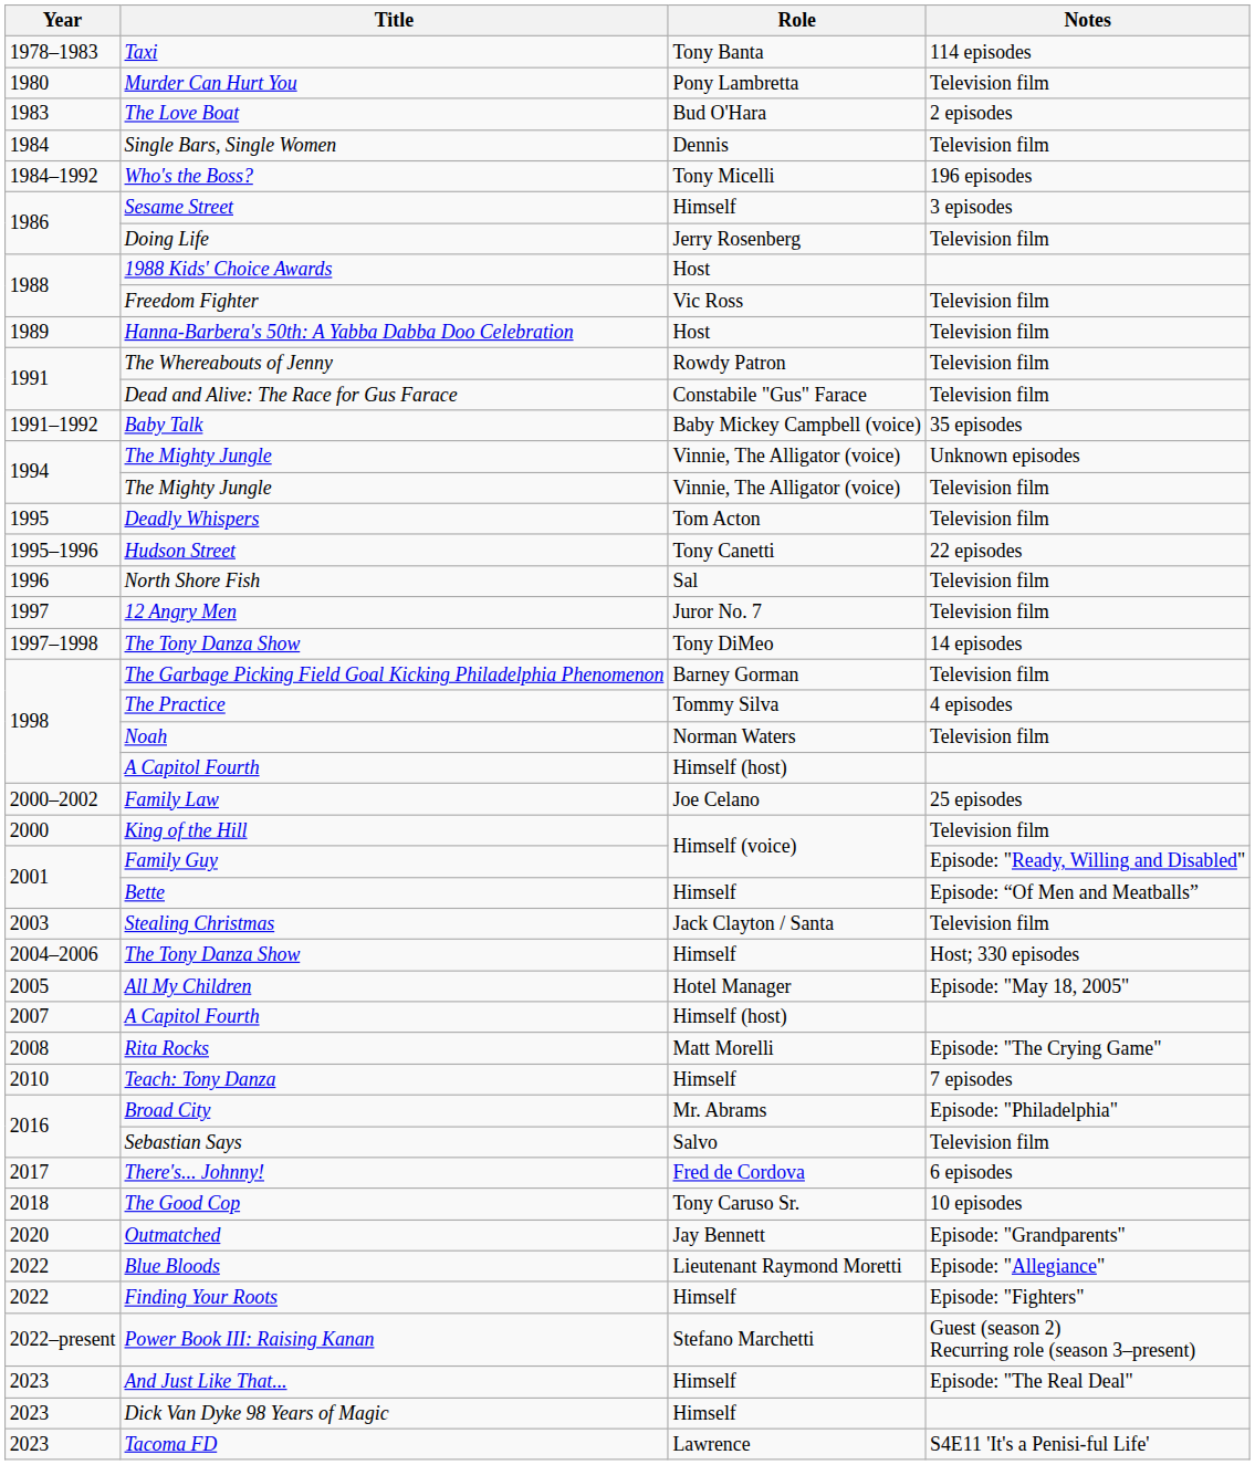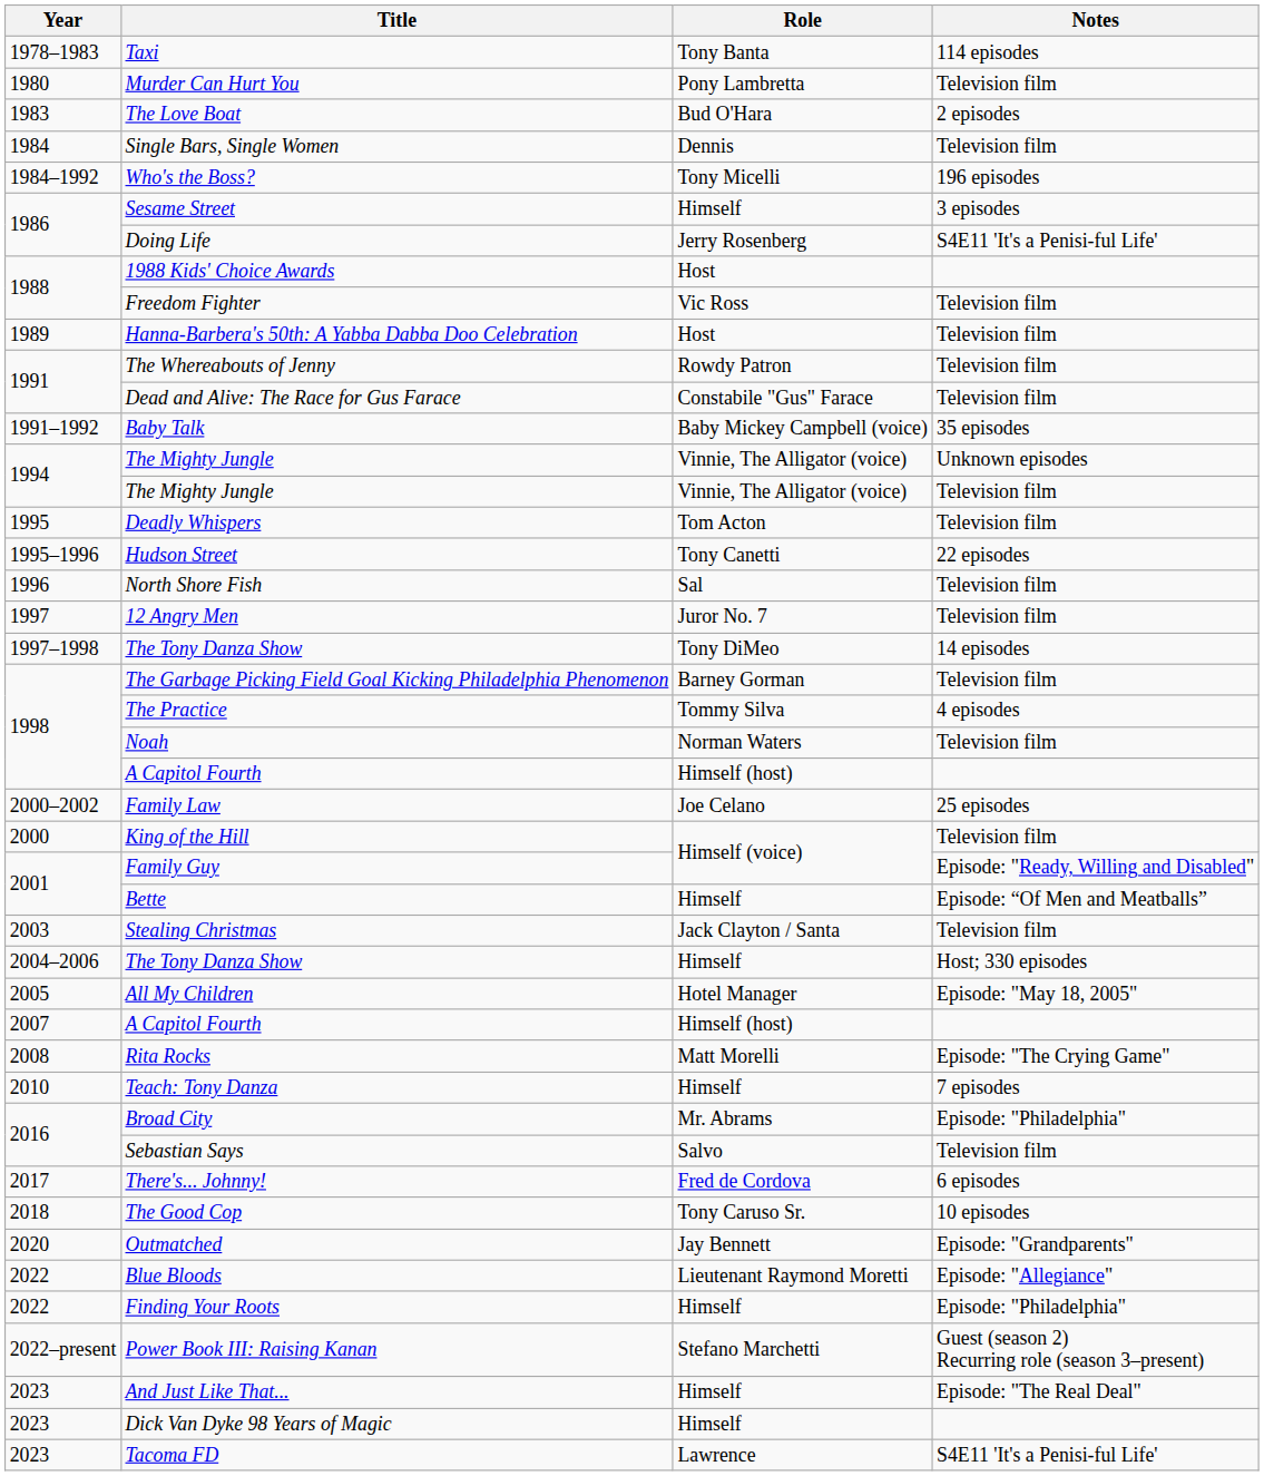 <table class="wikitable sortable">
 <tr>
 <th>Year</th>
 <th>Title</th>
 <th>Role</th>
 <th class="unsortable">Notes</th>
 </tr>
 <tr>
 <td>1978–1983</td>
 <td><em><a href='#'>Taxi</a></em></td>
 <td>Tony Banta</td>
 <td>114 episodes</td>
 </tr>
 <tr>
 <td>1980</td>
 <td><em><a href='#'>Murder Can Hurt You</a></em></td>
 <td>Pony Lambretta</td>
 <td>Television film</td>
 </tr>
 <tr>
 <td>1983</td>
 <td><em><a href='#'>The Love Boat</a></em></td>
 <td>Bud O'Hara</td>
 <td>2 episodes</td>
 </tr>
 <tr>
 <td>1984</td>
 <td><em>Single Bars, Single Women</em></td>
 <td>Dennis</td>
 <td>Television film</td>
 </tr>
 <tr>
 <td>1984–1992</td>
 <td><em><a href='#'>Who's the Boss?</a></em></td>
 <td>Tony Micelli</td>
 <td>196 episodes</td>
 </tr>
 <tr>
 <td rowspan=2>1986</td>
 <td><em><a href='#'>Sesame Street</a></em></td>
 <td>Himself</td>
 <td>3 episodes</td>
 </tr>
 <tr>
 <td><em>Doing Life</em></td>
 <td>Jerry Rosenberg</td>
-<td>Television film</td>
+<td>S4E11 'It's a Penisi-ful Life'</td>
 </tr>
 <tr>
 <td rowspan=2>1988</td>
 <td><em><a href='#'>1988 Kids' Choice Awards</a></em></td>
 <td>Host</td>
 <td></td>
 </tr>
 <tr>
 <td><em>Freedom Fighter</em></td>
 <td>Vic Ross</td>
 <td>Television film</td>
 </tr>
 <tr>
 <td>1989</td>
 <td><em><a href='#'>Hanna-Barbera's 50th: A Yabba Dabba Doo Celebration</a></em></td>
 <td>Host</td>
 <td>Television film</td>
 </tr>
 <tr>
 <td rowspan=2>1991</td>
 <td><em>The Whereabouts of Jenny</em></td>
 <td>Rowdy Patron</td>
 <td>Television film</td>
 </tr>
 <tr>
 <td><em>Dead and Alive: The Race for Gus Farace</em></td>
 <td>Constabile "Gus" Farace</td>
 <td>Television film</td>
 </tr>
 <tr>
 <td>1991–1992</td>
 <td><em><a href='#'>Baby Talk</a></em></td>
 <td>Baby Mickey Campbell (voice)</td>
 <td>35 episodes</td>
 </tr>
 <tr>
 <td rowspan=2>1994</td>
 <td><em><a href='#'>The Mighty Jungle</a></em></td>
 <td>Vinnie, The Alligator (voice)</td>
 <td>Unknown episodes</td>
 </tr>
 <tr>
 <td><em>The Mighty Jungle</em></td>
 <td>Vinnie, The Alligator (voice)</td>
 <td>Television film</td>
 </tr>
 <tr>
 <td>1995</td>
 <td><em><a href='#'>Deadly Whispers</a></em></td>
 <td>Tom Acton</td>
 <td>Television film</td>
 </tr>
 <tr>
 <td>1995–1996</td>
 <td><em><a href='#'>Hudson Street</a></em></td>
 <td>Tony Canetti</td>
 <td>22 episodes</td>
 </tr>
 <tr>
 <td>1996</td>
 <td><em>North Shore Fish</em></td>
 <td>Sal</td>
 <td>Television film</td>
 </tr>
 <tr>
 <td>1997</td>
 <td><em><a href='#'>12 Angry Men</a></em></td>
 <td>Juror No. 7</td>
 <td>Television film</td>
 </tr>
 <tr>
 <td>1997–1998</td>
 <td><em><a href='#'>The Tony Danza Show</a></em></td>
 <td>Tony DiMeo</td>
 <td>14 episodes</td>
 </tr>
 <tr>
 <td rowspan=4>1998</td>
 <td><em><a href='#'>The Garbage Picking Field Goal Kicking Philadelphia Phenomenon</a></em></td>
 <td>Barney Gorman</td>
 <td>Television film</td>
 </tr>
 <tr>
 <td><em><a href='#'>The Practice</a></em></td>
 <td>Tommy Silva</td>
 <td>4 episodes</td>
 </tr>
 <tr>
 <td><em><a href='#'>Noah</a></em></td>
 <td>Norman Waters</td>
 <td>Television film</td>
 </tr>
 <tr>
 <td><em><a href='#'>A Capitol Fourth</a></em></td>
 <td>Himself (host)</td>
 <td></td>
 </tr>
 <tr>
 <td>2000–2002</td>
 <td><em><a href='#'>Family Law</a></em></td>
 <td>Joe Celano</td>
 <td>25 episodes</td>
 </tr>
 <tr>
 <td>2000</td>
 <td><em><a href='#'>King of the Hill</a></em></td>
 <td rowspan=2>Himself (voice)</td>
 <td>Television film</td>
 </tr>
 <tr>
 <td rowspan=2>2001</td>
 <td><em><a href='#'>Family Guy</a></em></td>
 <td>Episode: "<a href='#'>Ready, Willing and Disabled</a>"</td>
 </tr>
 <tr>
 <td><em><a href='#'>Bette</a></em></td>
 <td>Himself</td>
 <td>Episode: “Of Men and Meatballs”</td>
 </tr>
 <tr>
 <td>2003</td>
 <td><em><a href='#'>Stealing Christmas</a></em></td>
 <td>Jack Clayton / Santa</td>
 <td>Television film</td>
 </tr>
 <tr>
 <td>2004–2006</td>
 <td><em><a href='#'>The Tony Danza Show</a></em></td>
 <td>Himself</td>
 <td>Host; 330 episodes</td>
 </tr>
 <tr>
 <td>2005</td>
 <td><em><a href='#'>All My Children</a></em></td>
 <td>Hotel Manager</td>
 <td>Episode: "May 18, 2005"</td>
 </tr>
 <tr>
 <td>2007</td>
 <td><em><a href='#'>A Capitol Fourth</a></em></td>
 <td>Himself (host)</td>
 <td></td>
 </tr>
 <tr>
 <td>2008</td>
 <td><em><a href='#'>Rita Rocks</a></em></td>
 <td>Matt Morelli</td>
 <td>Episode: "The Crying Game"</td>
 </tr>
 <tr>
 <td>2010</td>
 <td><em><a href='#'>Teach: Tony Danza</a></em></td>
 <td>Himself</td>
 <td>7 episodes</td>
 </tr>
 <tr>
 <td rowspan=2>2016</td>
 <td><em><a href='#'>Broad City</a></em></td>
 <td>Mr. Abrams</td>
 <td>Episode: "Philadelphia"</td>
 </tr>
 <tr>
 <td><em>Sebastian Says</em></td>
 <td>Salvo</td>
 <td>Television film</td>
 </tr>
 <tr>
 <td>2017</td>
 <td><em><a href='#'>There's... Johnny!</a></em></td>
 <td><a href='#'>Fred de Cordova</a></td>
 <td>6 episodes</td>
 </tr>
 <tr>
 <td>2018</td>
 <td><em><a href='#'>The Good Cop</a></em></td>
 <td>Tony Caruso Sr.</td>
 <td>10 episodes</td>
 </tr>
 <tr>
 <td>2020</td>
 <td><em><a href='#'>Outmatched</a></em></td>
 <td>Jay Bennett</td>
 <td>Episode: "Grandparents"</td>
 </tr>
 <tr>
 <td>2022</td>
 <td><em><a href='#'>Blue Bloods</a></em></td>
 <td>Lieutenant Raymond Moretti</td>
 <td>Episode: "<a href='#'>Allegiance</a>"</td>
 </tr>
 <tr>
 <td>2022</td>
 <td><em><a href='#'>Finding Your Roots</a></em></td>
 <td>Himself</td>
-<td>Episode: "Fighters"</td>
+<td>Episode: "Philadelphia"</td>
 </tr>
 <tr>
 <td>2022–present</td>
 <td><em><a href='#'>Power Book III: Raising Kanan</a></em></td>
 <td>Stefano Marchetti</td>
 <td>Guest (season 2)<br>Recurring role (season 3–present)<br></td>
 </tr>
 <tr>
 <td>2023</td>
 <td><em><a href='#'>And Just Like That...</a></em></td>
 <td>Himself</td>
 <td>Episode: "The Real Deal"</td>
 </tr>
 <tr>
 <td>2023</td>
 <td><em>Dick Van Dyke 98 Years of Magic</em></td>
 <td>Himself</td>
 <td></td>
 </tr>
 <tr>
 <td>2023</td>
 <td><em><a href='#'>Tacoma FD</a></em></td>
 <td>Lawrence</td>
 <td>S4E11 'It's a Penisi-ful Life'</td>
 </tr>
 </table>
